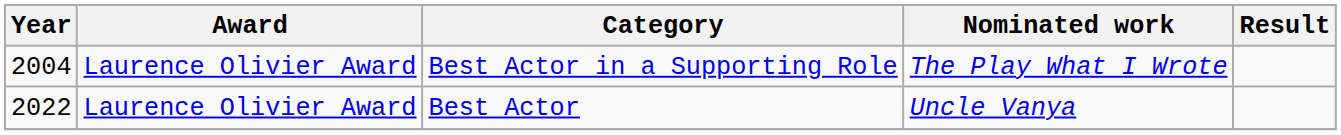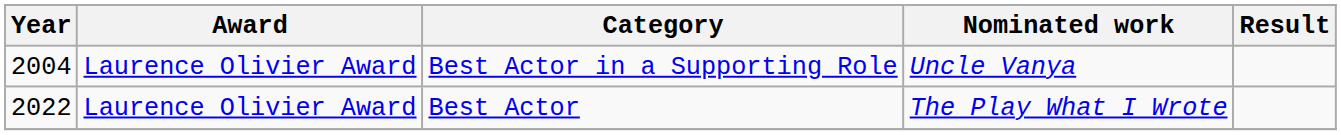 <table class="wikitable">
 <tr>
 <th>Year</th>
 <th>Award</th>
 <th>Category</th>
 <th>Nominated work</th>
 <th>Result</th>
 </tr>
 <tr>
 <td>2004</td>
 <td><a href='#'>Laurence Olivier Award</a></td>
 <td><a href='#'>Best Actor in a Supporting Role</a></td>
-<td><em><a href='#'>The Play What I Wrote</a></em></td>
+<td><em><a href='#'>Uncle Vanya</a></em></td>
 <td></td>
 </tr>
 <tr>
 <td>2022</td>
 <td><a href='#'>Laurence Olivier Award</a></td>
 <td><a href='#'>Best Actor</a></td>
-<td><em><a href='#'>Uncle Vanya</a></em></td>
+<td><em><a href='#'>The Play What I Wrote</a></em></td>
 <td></td>
 </tr>
 <tr>
 </tr>
 </table>
